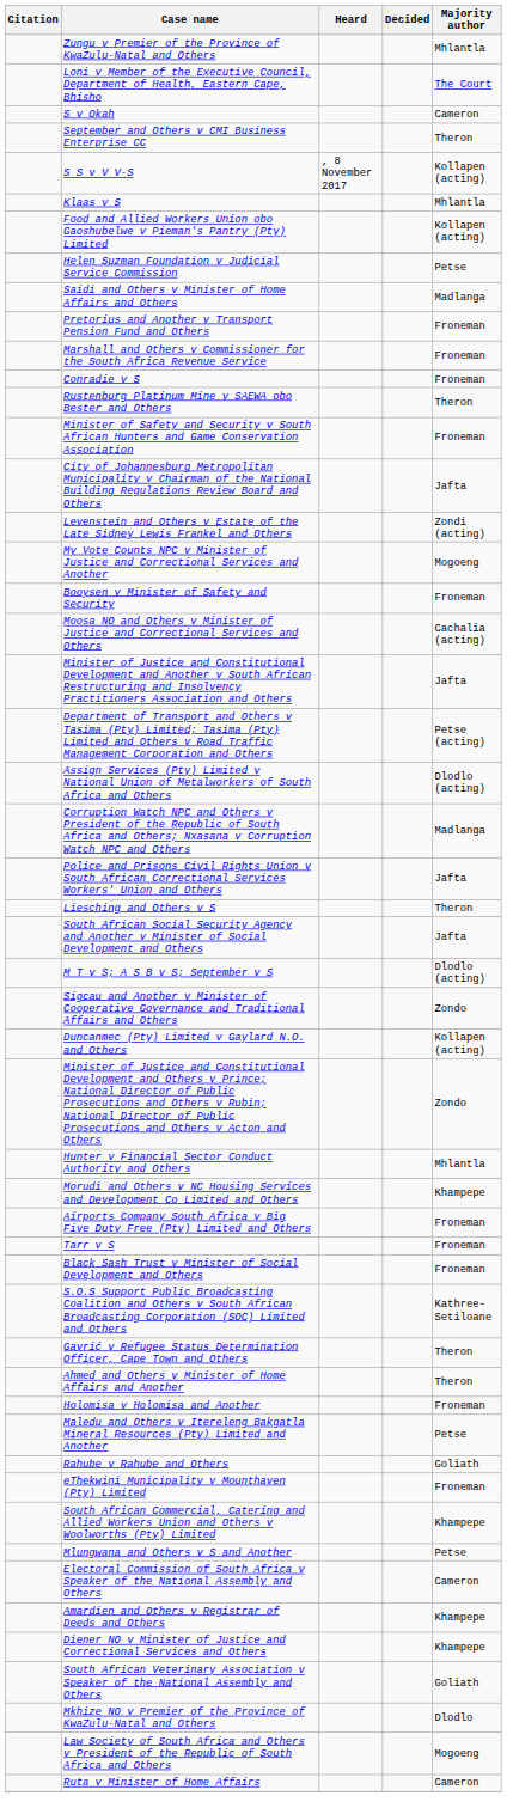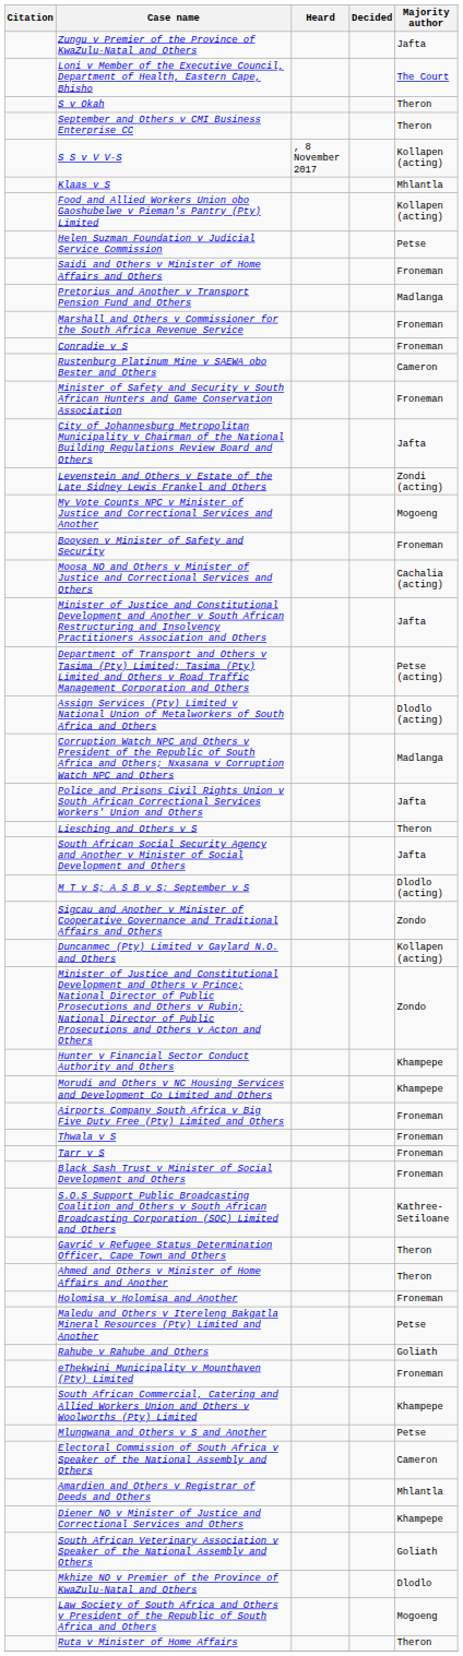 <table class="wikitable sortable static-row-numbers">
 <tr>
 <th>Citation</th>
 <th>Case name</th>
 <th>Heard</th>
 <th>Decided</th>
 <th>Majority author</th>
 </tr>
 <tr>
 <td nowrap></td>
 <td><em><a href='#'>Zungu v Premier of the Province of KwaZulu-Natal and Others</a></em></td>
 <td></td>
 <td></td>
-<td>Mhlantla</td>
+<td>Jafta</td>
 </tr>
 <tr>
 <td nowrap></td>
 <td><em><a href='#'>Loni v Member of the Executive Council, Department of Health, Eastern Cape, Bhisho</a></em></td>
 <td></td>
 <td></td>
 <td><a href='#'>The Court</a></td>
 </tr>
 <tr>
 <td nowrap></td>
 <td><em><a href='#'>S v Okah</a></em></td>
 <td></td>
 <td></td>
-<td>Cameron</td>
+<td>Theron</td>
 </tr>
 <tr>
 <td nowrap></td>
 <td><em><a href='#'>September and Others v CMI Business Enterprise CC</a></em></td>
 <td></td>
 <td></td>
 <td>Theron</td>
 </tr>
 <tr>
 <td nowrap></td>
 <td><em><a href='#'>S S v V V-S</a></em></td>
 <td>, 8 November 2017</td>
 <td></td>
 <td>Kollapen (acting)</td>
 </tr>
 <tr>
 <td nowrap></td>
 <td><em><a href='#'>Klaas v S</a></em></td>
 <td></td>
 <td></td>
 <td>Mhlantla</td>
 </tr>
 <tr>
 <td nowrap></td>
 <td><em><a href='#'>Food and Allied Workers Union obo Gaoshubelwe v Pieman's Pantry (Pty) Limited</a></em></td>
 <td></td>
 <td></td>
 <td>Kollapen (acting)</td>
 </tr>
 <tr>
 <td nowrap></td>
 <td><em><a href='#'>Helen Suzman Foundation v Judicial Service Commission</a></em></td>
 <td></td>
 <td></td>
 <td>Petse</td>
 </tr>
 <tr>
 <td nowrap></td>
 <td><em><a href='#'>Saidi and Others v Minister of Home Affairs and Others</a></em></td>
 <td></td>
 <td></td>
-<td>Madlanga</td>
+<td>Froneman</td>
 </tr>
 <tr>
 <td nowrap></td>
 <td><em><a href='#'>Pretorius and Another v Transport Pension Fund and Others</a></em></td>
 <td></td>
 <td></td>
-<td>Froneman</td>
+<td>Madlanga</td>
 </tr>
 <tr>
 <td nowrap></td>
 <td><em><a href='#'>Marshall and Others v Commissioner for the South Africa Revenue Service</a></em></td>
 <td></td>
 <td></td>
 <td>Froneman</td>
 </tr>
 <tr>
 <td nowrap></td>
 <td><em><a href='#'>Conradie v S</a></em></td>
 <td></td>
 <td></td>
 <td>Froneman</td>
 </tr>
 <tr>
 <td nowrap></td>
 <td><em><a href='#'>Rustenburg Platinum Mine v SAEWA obo Bester and Others</a></em></td>
 <td></td>
 <td></td>
-<td>Theron</td>
+<td>Cameron</td>
 </tr>
 <tr>
 <td nowrap></td>
 <td><em><a href='#'>Minister of Safety and Security v South African Hunters and Game Conservation Association</a></em></td>
 <td></td>
 <td></td>
 <td>Froneman</td>
 </tr>
 <tr>
 <td nowrap></td>
 <td><em><a href='#'>City of Johannesburg Metropolitan Municipality v Chairman of the National Building Regulations Review Board and Others</a></em></td>
 <td></td>
 <td></td>
 <td>Jafta</td>
 </tr>
 <tr>
 <td nowrap></td>
 <td><em><a href='#'>Levenstein and Others v Estate of the Late Sidney Lewis Frankel and Others</a></em></td>
 <td></td>
 <td></td>
 <td>Zondi (acting)</td>
 </tr>
 <tr>
 <td nowrap></td>
 <td><em><a href='#'>My Vote Counts NPC v Minister of Justice and Correctional Services and Another</a></em></td>
 <td></td>
 <td></td>
 <td>Mogoeng</td>
 </tr>
 <tr>
 <td nowrap></td>
 <td><em><a href='#'>Booysen v Minister of Safety and Security</a></em></td>
 <td></td>
 <td></td>
 <td>Froneman</td>
 </tr>
 <tr>
 <td nowrap></td>
 <td><em><a href='#'>Moosa NO and Others v Minister of Justice and Correctional Services and Others</a></em></td>
 <td></td>
 <td></td>
 <td>Cachalia (acting)</td>
 </tr>
 <tr>
 <td nowrap></td>
 <td><em><a href='#'>Minister of Justice and Constitutional Development and Another v South African Restructuring and Insolvency Practitioners Association and Others</a></em></td>
 <td></td>
 <td></td>
 <td>Jafta</td>
 </tr>
 <tr>
 <td nowrap></td>
 <td><em><a href='#'>Department of Transport and Others v Tasima (Pty) Limited; Tasima (Pty) Limited and Others v Road Traffic Management Corporation and Others</a></em></td>
 <td></td>
 <td></td>
 <td>Petse (acting)</td>
 </tr>
 <tr>
 <td nowrap></td>
 <td><em><a href='#'>Assign Services (Pty) Limited v National Union of Metalworkers of South Africa and Others</a></em></td>
 <td></td>
 <td></td>
 <td>Dlodlo (acting)</td>
 </tr>
 <tr>
 <td nowrap></td>
 <td><em><a href='#'>Corruption Watch NPC and Others v President of the Republic of South Africa and Others; Nxasana v Corruption Watch NPC and Others</a></em></td>
 <td></td>
 <td></td>
 <td>Madlanga</td>
 </tr>
 <tr>
 <td nowrap></td>
 <td><em><a href='#'>Police and Prisons Civil Rights Union v South African Correctional Services Workers' Union and Others</a></em></td>
 <td></td>
 <td></td>
 <td>Jafta</td>
 </tr>
 <tr>
 <td nowrap></td>
 <td><em><a href='#'>Liesching and Others v S</a></em></td>
 <td></td>
 <td></td>
 <td>Theron</td>
 </tr>
 <tr>
 <td nowrap></td>
 <td><em><a href='#'>South African Social Security Agency and Another v Minister of Social Development and Others</a></em></td>
 <td></td>
 <td></td>
 <td>Jafta</td>
 </tr>
 <tr>
 <td nowrap></td>
 <td><em><a href='#'>M T v S; A S B v S; September v S</a></em></td>
 <td></td>
 <td></td>
 <td>Dlodlo (acting)</td>
 </tr>
 <tr>
 <td nowrap></td>
 <td><em><a href='#'>Sigcau and Another v Minister of Cooperative Governance and Traditional Affairs and Others</a></em></td>
 <td></td>
 <td></td>
 <td>Zondo</td>
 </tr>
 <tr>
 <td nowrap></td>
 <td><em><a href='#'>Duncanmec (Pty) Limited v Gaylard N.O. and Others</a></em></td>
 <td></td>
 <td></td>
 <td>Kollapen (acting)</td>
 </tr>
 <tr>
 <td nowrap></td>
 <td><em><a href='#'>Minister of Justice and Constitutional Development and Others v Prince; National Director of Public Prosecutions and Others v Rubin; National Director of Public Prosecutions and Others v Acton and Others</a></em></td>
 <td></td>
 <td></td>
 <td>Zondo</td>
 </tr>
 <tr>
 <td nowrap></td>
 <td><em><a href='#'>Hunter v Financial Sector Conduct Authority and Others</a></em></td>
 <td></td>
 <td></td>
-<td>Mhlantla</td>
+<td>Khampepe</td>
 </tr>
 <tr>
 <td nowrap></td>
 <td><em><a href='#'>Morudi and Others v NC Housing Services and Development Co Limited and Others</a></em></td>
 <td></td>
 <td></td>
 <td>Khampepe</td>
 </tr>
 <tr>
 <td nowrap></td>
 <td><em><a href='#'>Airports Company South Africa v Big Five Duty Free (Pty) Limited and Others</a></em></td>
+<td></td>
+<td></td>
+<td>Froneman</td>
+</tr>
+<tr>
+<td nowrap></td>
+<td><em><a href='#'>Thwala v S</a></em></td>
 <td></td>
 <td></td>
 <td>Froneman</td>
 </tr>
 <tr>
 <td nowrap></td>
 <td><em><a href='#'>Tarr v S</a></em></td>
 <td></td>
 <td></td>
 <td>Froneman</td>
 </tr>
 <tr>
 <td nowrap></td>
 <td><em><a href='#'>Black Sash Trust v Minister of Social Development and Others</a></em></td>
 <td></td>
 <td></td>
 <td>Froneman</td>
 </tr>
 <tr>
 <td nowrap></td>
 <td><em><a href='#'>S.O.S Support Public Broadcasting Coalition and Others v South African Broadcasting Corporation (SOC) Limited and Others</a></em></td>
 <td></td>
 <td></td>
 <td>Kathree-Setiloane</td>
 </tr>
 <tr>
 <td nowrap></td>
 <td><em><a href='#'>Gavrić v Refugee Status Determination Officer, Cape Town and Others</a></em></td>
 <td></td>
 <td></td>
 <td>Theron</td>
 </tr>
 <tr>
 <td nowrap></td>
 <td><em><a href='#'>Ahmed and Others v Minister of Home Affairs and Another</a></em></td>
 <td></td>
 <td></td>
 <td>Theron</td>
 </tr>
 <tr>
 <td nowrap></td>
 <td><em><a href='#'>Holomisa v Holomisa and Another</a></em></td>
 <td></td>
 <td></td>
 <td>Froneman</td>
 </tr>
 <tr>
 <td nowrap></td>
 <td><em><a href='#'>Maledu and Others v Itereleng Bakgatla Mineral Resources (Pty) Limited and Another</a></em></td>
 <td></td>
 <td></td>
 <td>Petse</td>
 </tr>
 <tr>
 <td nowrap></td>
 <td><em><a href='#'>Rahube v Rahube and Others</a></em></td>
 <td></td>
 <td></td>
 <td>Goliath</td>
 </tr>
 <tr>
 <td nowrap></td>
 <td><em><a href='#'>eThekwini Municipality v Mounthaven (Pty) Limited</a></em></td>
 <td></td>
 <td></td>
 <td>Froneman</td>
 </tr>
 <tr>
 <td nowrap></td>
 <td><em><a href='#'>South African Commercial, Catering and Allied Workers Union and Others v Woolworths (Pty) Limited</a></em></td>
 <td></td>
 <td></td>
 <td>Khampepe</td>
 </tr>
 <tr>
 <td nowrap></td>
 <td><em><a href='#'>Mlungwana and Others v S and Another</a></em></td>
 <td></td>
 <td></td>
 <td>Petse</td>
 </tr>
 <tr>
 <td nowrap></td>
 <td><em><a href='#'>Electoral Commission of South Africa v Speaker of the National Assembly and Others</a></em></td>
 <td></td>
 <td></td>
 <td>Cameron</td>
 </tr>
 <tr>
 <td nowrap></td>
 <td><em><a href='#'>Amardien and Others v Registrar of Deeds and Others</a></em></td>
 <td></td>
 <td></td>
-<td>Khampepe</td>
+<td>Mhlantla</td>
 </tr>
 <tr>
 <td nowrap></td>
 <td><em><a href='#'>Diener NO v Minister of Justice and Correctional Services and Others</a></em></td>
 <td></td>
 <td></td>
 <td>Khampepe</td>
 </tr>
 <tr>
 <td nowrap></td>
 <td><em><a href='#'>South African Veterinary Association v Speaker of the National Assembly and Others</a></em></td>
 <td></td>
 <td></td>
 <td>Goliath</td>
 </tr>
 <tr>
 <td nowrap></td>
 <td><em><a href='#'>Mkhize NO v Premier of the Province of KwaZulu-Natal and Others</a></em></td>
 <td></td>
 <td></td>
 <td>Dlodlo</td>
 </tr>
 <tr>
 <td nowrap></td>
 <td><em><a href='#'>Law Society of South Africa and Others v President of the Republic of South Africa and Others</a></em></td>
 <td></td>
 <td></td>
 <td>Mogoeng</td>
 </tr>
 <tr>
 <td nowrap></td>
 <td><em><a href='#'>Ruta v Minister of Home Affairs</a></em></td>
 <td></td>
 <td></td>
-<td>Cameron</td>
+<td>Theron</td>
 </tr>
 <tr>
 </tr>
 </table>
